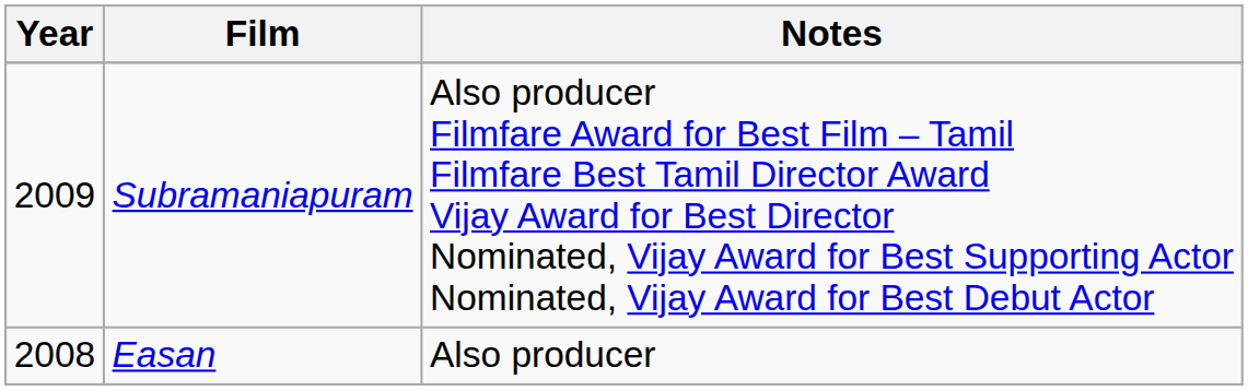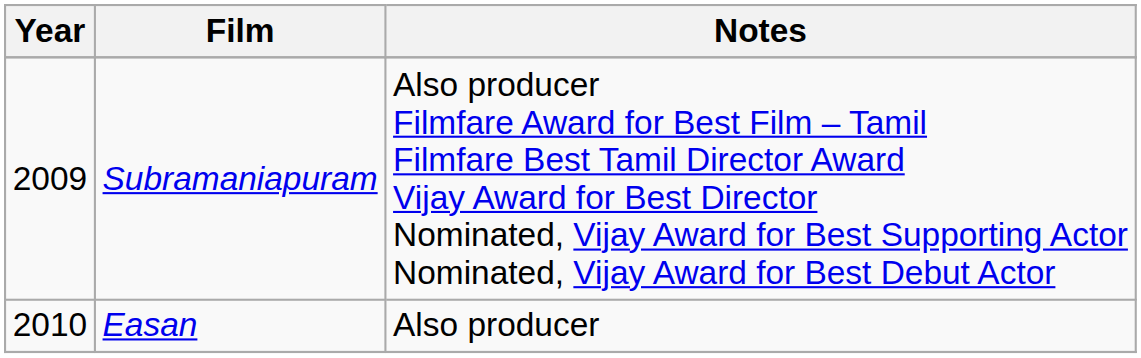 <table class="wikitable sortable">
 <tr>
 <th>Year</th>
 <th>Film</th>
 <th class="unsortable">Notes</th>
 </tr>
 <tr>
 </tr>
 <tr>
 <td>2009</td>
 <td><em><a href='#'>Subramaniapuram</a></em></td>
 <td>Also producer<br><a href='#'>Filmfare Award for Best Film – Tamil</a><br><a href='#'>Filmfare Best Tamil Director Award</a><br><a href='#'>Vijay Award for Best Director</a><br>Nominated, <a href='#'>Vijay Award for Best Supporting Actor</a><br>Nominated, <a href='#'>Vijay Award for Best Debut Actor</a></td>
 </tr>
 <tr>
-<td>2008</td>
+<td>2010</td>
 <td><em><a href='#'>Easan</a></em></td>
 <td>Also producer</td>
 </tr>
 <tr>
 </tr>
 </table>
